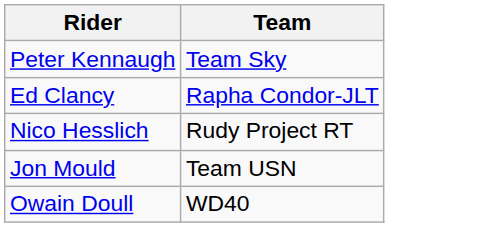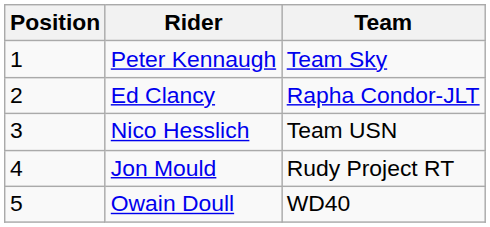 <table class="wikitable">
 <tr>
+<th>Position</th>
 <th>Rider</th>
 <th>Team</th>
 </tr>
 <tr>
+<td>1</td>
 <td><a href='#'>Peter Kennaugh</a></td>
 <td><a href='#'>Team Sky</a></td>
 </tr>
 <tr>
+<td>2</td>
 <td><a href='#'>Ed Clancy </a></td>
 <td><a href='#'>Rapha Condor-JLT</a></td>
 </tr>
 <tr>
+<td>3</td>
 <td><a href='#'>Nico Hesslich </a></td>
+<td>Team USN</td>
+</tr>
+<tr>
+<td>4</td>
+<td><a href='#'>Jon Mould</a></td>
 <td>Rudy Project RT</td>
 </tr>
 <tr>
-<td><a href='#'>Jon Mould</a></td>
-<td>Team USN</td>
-</tr>
-<tr>
+<td>5</td>
 <td><a href='#'>Owain Doull </a></td>
 <td>WD40</td>
 </tr>
 </table>
